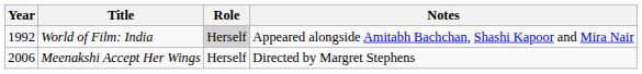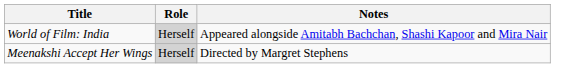 <table class="wikitable sortable">
 <tr>
-<th>Year</th>
 <th>Title</th>
 <th>Role</th>
 <th>Notes</th>
 </tr>
 <tr>
-<td>1992</td>
 <td><em>World of Film: India</em></td>
 <td style="background: lightgrey;">Herself</td>
 <td>Appeared alongside <a href='#'>Amitabh Bachchan</a>, <a href='#'>Shashi Kapoor</a> and <a href='#'>Mira Nair</a></td>
 </tr>
 <tr>
-<td>2006</td>
 <td><em>Meenakshi Accept Her Wings</em></td>
-<td>Herself</td>
+<td style="background: lightgrey;">Herself</td>
 <td>Directed by Margret Stephens</td>
 </tr>
 </table>
